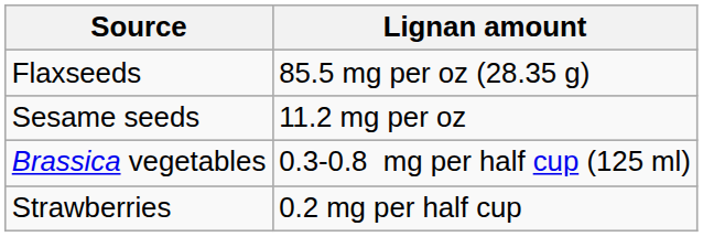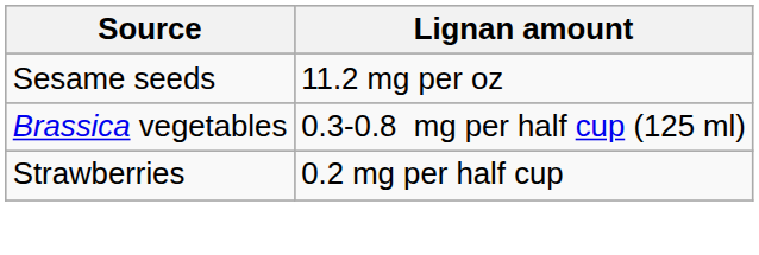 <table class="wikitable">
 <tr>
 <th>Source</th>
 <th>Lignan amount</th>
-</tr>
-<tr>
-<td>Flaxseeds</td>
-<td>85.5 mg per oz (28.35 g)</td>
 </tr>
 <tr>
 <td>Sesame seeds</td>
 <td>11.2 mg per oz</td>
 </tr>
 <tr>
 <td><em><a href='#'>Brassica</a></em> vegetables</td>
 <td>0.3-0.8  mg per half <a href='#'>cup</a> (125 ml)</td>
 </tr>
 <tr>
 <td>Strawberries</td>
 <td>0.2 mg per half cup</td>
 </tr>
 </table>
